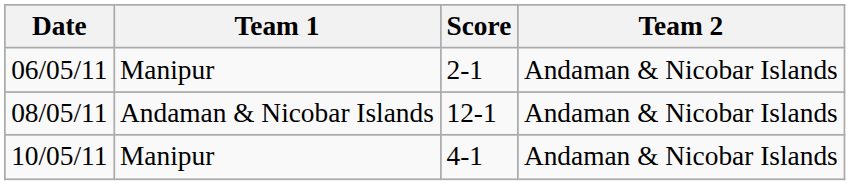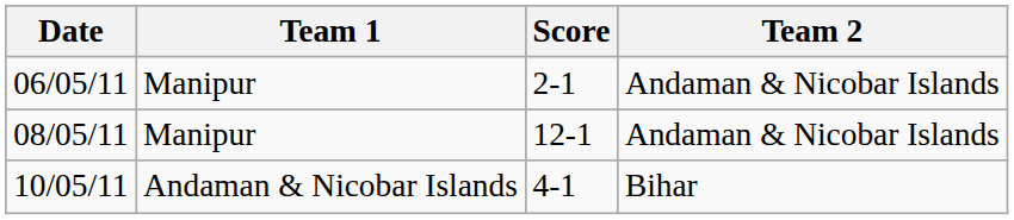 <table class="wikitable">
 <tr>
 <th>Date</th>
 <th>Team 1</th>
 <th>Score</th>
 <th>Team 2</th>
 </tr>
 <tr>
 <td>06/05/11</td>
 <td>Manipur</td>
 <td>2-1</td>
 <td>Andaman & Nicobar Islands</td>
 </tr>
 <tr>
 <td>08/05/11</td>
-<td>Andaman & Nicobar Islands</td>
+<td>Manipur</td>
 <td>12-1</td>
 <td>Andaman & Nicobar Islands</td>
 </tr>
 <tr>
 <td>10/05/11</td>
-<td>Manipur</td>
+<td>Andaman & Nicobar Islands</td>
 <td>4-1</td>
-<td>Andaman & Nicobar Islands</td>
+<td>Bihar</td>
 </tr>
 </table>
